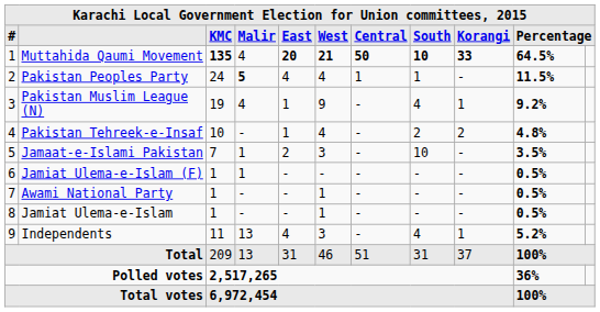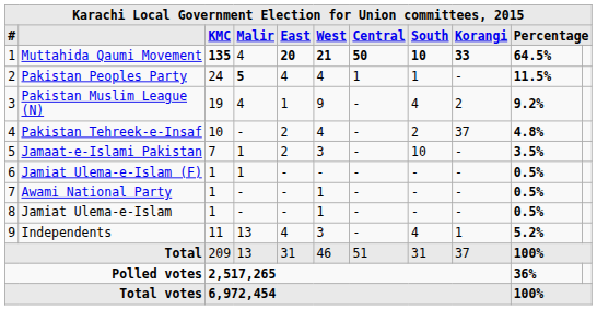 <table class="wikitable">
 <tr>
 <th colspan="11" style="background-color:#E9E9E9" !>Karachi Local Government Election for Union committees, 2015</th>
 </tr>
 <tr>
 <th style="background-color:#E9E9E9">#</th>
 <th style="background-color:#E9E9E9"></th>
 <th style="background-color:#E9E9E9"><a href='#'><strong>KMC</strong></a></th>
 <th style="background-color:#E9E9E9"><a href='#'><strong>Malir</strong></a></th>
 <th style="background-color:#E9E9E9"><a href='#'><strong>East</strong></a></th>
 <th style="background-color:#E9E9E9"><a href='#'><strong>West</strong></a></th>
 <th style="background-color:#E9E9E9"><a href='#'><strong>Central</strong></a></th>
 <th style="background-color:#E9E9E9"><a href='#'><strong>South</strong></a></th>
 <th style="background-color:#E9E9E9"><a href='#'><strong>Korangi</strong></a></th>
 <th colspan="2" style="background-color:#E9E9E9">Percentage</th>
 </tr>
 <tr>
 <td>1</td>
 <td> <a href='#'>Muttahida Qaumi Movement</a></td>
 <td><strong>135</strong></td>
 <td>4</td>
 <td><strong>20</strong></td>
 <td><strong>21</strong></td>
 <td><strong>50</strong></td>
 <td><strong>10</strong></td>
 <td><strong>33</strong></td>
 <td><strong>64.5%</strong></td>
 <td></td>
 </tr>
 <tr>
 <td>2</td>
 <td align="left"> <a href='#'>Pakistan Peoples Party</a></td>
 <td>24</td>
 <td><strong>5</strong></td>
 <td>4</td>
 <td>4</td>
 <td>1</td>
 <td>1</td>
 <td>-</td>
 <td><strong>11.5%</strong></td>
 <td></td>
 </tr>
 <tr>
 <td>3</td>
 <td><a href='#'>Pakistan Muslim League (N)</a></td>
 <td>19</td>
 <td>4</td>
 <td>1</td>
 <td>9</td>
 <td>-</td>
 <td>4</td>
-<td>1</td>
+<td>2</td>
 <td><strong>9.2%</strong></td>
 <td></td>
 </tr>
 <tr>
 <td>4</td>
 <td> <a href='#'>Pakistan Tehreek-e-Insaf</a></td>
 <td>10</td>
 <td>-</td>
-<td>1</td>
+<td>2</td>
 <td>4</td>
 <td>-</td>
 <td>2</td>
-<td>2</td>
+<td>37</td>
 <td><strong>4.8%</strong></td>
 <td></td>
 </tr>
 <tr>
 <td>5</td>
 <td> <a href='#'>Jamaat-e-Islami Pakistan</a></td>
 <td>7</td>
 <td>1</td>
 <td>2</td>
 <td>3</td>
 <td>-</td>
 <td>10</td>
 <td>-</td>
 <td><strong>3.5%</strong></td>
 <td></td>
 </tr>
 <tr>
 <td>6</td>
 <td> <a href='#'>Jamiat Ulema-e-Islam (F)</a></td>
 <td>1</td>
 <td>1</td>
 <td>-</td>
 <td>-</td>
 <td>-</td>
 <td>-</td>
 <td>-</td>
 <td><strong>0.5%</strong></td>
 <td></td>
 </tr>
 <tr>
 <td>7</td>
 <td> <a href='#'>Awami National Party</a></td>
 <td>1</td>
 <td>-</td>
 <td>-</td>
 <td>1</td>
 <td>-</td>
 <td>-</td>
 <td>-</td>
 <td><strong>0.5%</strong></td>
 <td></td>
 </tr>
 <tr>
 <td>8</td>
 <td>Jamiat Ulema-e-Islam</td>
 <td>1</td>
 <td>-</td>
 <td>-</td>
 <td>1</td>
 <td>-</td>
 <td>-</td>
 <td>-</td>
 <td><strong>0.5%</strong></td>
 <td></td>
 </tr>
 <tr>
 <td>9</td>
 <td>Independents</td>
 <td>11</td>
 <td>13</td>
 <td>4</td>
 <td>3</td>
 <td>-</td>
 <td>4</td>
 <td>1</td>
 <td><strong>5.2%</strong></td>
 <td></td>
 </tr>
 <tr style="border: 1px solid black; background: #E9E9E9;">
 <td colspan="2" align="right"><strong>Total</strong></td>
 <td>209</td>
 <td>13</td>
 <td>31</td>
 <td>46</td>
 <td>51</td>
 <td>31</td>
 <td>37</td>
 <td colspan="2"><strong>100%</strong></td>
 </tr>
 <tr>
 <td colspan="2" align="right"><strong>Polled votes</strong></td>
 <td colspan="7"><strong>2,517,265</strong></td>
 <td><strong>36%</strong></td>
 <td></td>
 </tr>
 <tr style="border: 1px solid black; background: #E9E9E9;">
 <td colspan="2" align="right"><strong>Total votes</strong></td>
 <td colspan="7"><strong>6,972,454</strong></td>
 <td colspan="2"><strong>100%</strong></td>
 </tr>
 </table>
